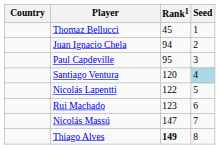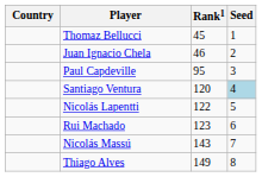 <table class="sortable wikitable">
 <tr>
 <th width="70">Country</th>
 <th width="175">Player</th>
 <th>Rank<sup>1</sup></th>
 <th>Seed</th>
 </tr>
 <tr>
 <td></td>
 <td><a href='#'>Thomaz Bellucci</a></td>
 <td>45</td>
 <td>1</td>
 </tr>
 <tr>
 <td></td>
 <td><a href='#'>Juan Ignacio Chela</a></td>
-<td>94</td>
+<td>46</td>
 <td>2</td>
 </tr>
 <tr>
 <td></td>
 <td><a href='#'>Paul Capdeville</a></td>
 <td>95</td>
 <td>3</td>
 </tr>
 <tr>
 <td></td>
 <td><a href='#'>Santiago Ventura</a></td>
 <td>120</td>
 <td style="background: lightblue;">4</td>
 </tr>
 <tr>
 <td></td>
 <td><a href='#'>Nicolás Lapentti</a></td>
 <td>122</td>
 <td>5</td>
 </tr>
 <tr>
 <td></td>
 <td><a href='#'>Rui Machado</a></td>
 <td>123</td>
 <td>6</td>
 </tr>
 <tr>
 <td></td>
 <td><a href='#'>Nicolás Massú</a></td>
-<td>147</td>
+<td>143</td>
 <td>7</td>
 </tr>
 <tr>
 <td></td>
 <td><a href='#'>Thiago Alves</a></td>
-<td><strong>149</strong></td>
+<td>149</td>
 <td>8</td>
 </tr>
 </table>
